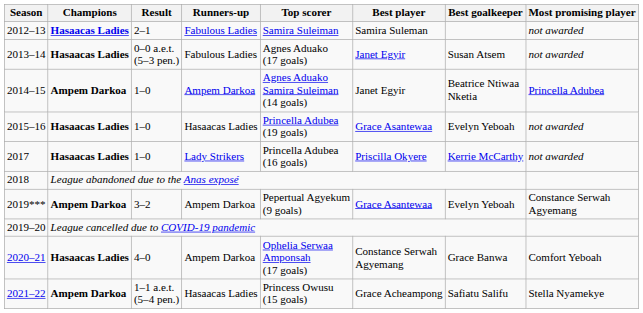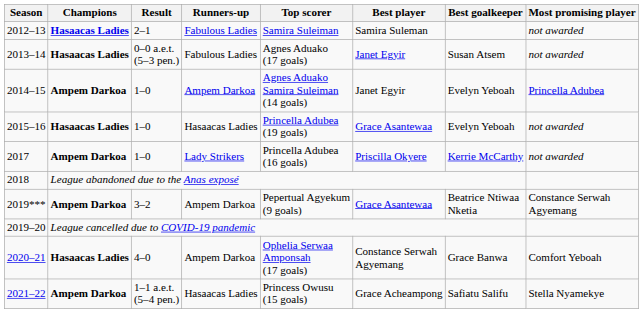 <table class="wikitable">
 <tr>
 <th>Season</th>
 <th>Champions</th>
 <th>Result</th>
 <th>Runners-up</th>
 <th>Top scorer</th>
 <th>Best player</th>
 <th>Best goalkeeper</th>
 <th>Most promising player</th>
 </tr>
 <tr>
 <td>2012–13</td>
 <td><a href='#'><strong>Hasaacas Ladies</strong></a></td>
 <td>2–1</td>
 <td><a href='#'>Fabulous Ladies</a></td>
 <td><a href='#'>Samira Suleiman</a></td>
 <td>Samira Suleman</td>
 <td></td>
 <td><em>not awarded</em></td>
 </tr>
 <tr>
 <td>2013–14</td>
 <td><strong>Hasaacas Ladies</strong></td>
 <td>0–0 a.e.t.<br>(5–3 pen.)</td>
 <td>Fabulous Ladies</td>
 <td>Agnes Aduako<br>(17 goals)</td>
 <td><a href='#'>Janet Egyir</a></td>
 <td>Susan Atsem</td>
 <td><em>not awarded</em></td>
 </tr>
 <tr>
 <td>2014–15</td>
 <td><strong>Ampem Darkoa</strong></td>
 <td>1–0</td>
 <td><a href='#'>Ampem Darkoa</a></td>
 <td><a href='#'>Agnes Aduako</a><br><a href='#'>Samira Suleiman</a><br>(14 goals)</td>
 <td>Janet Egyir</td>
-<td>Beatrice Ntiwaa<br>Nketia</td>
+<td>Evelyn Yeboah</td>
 <td><a href='#'>Princella Adubea</a></td>
 </tr>
 <tr>
 <td>2015–16</td>
 <td><strong>Hasaacas Ladies</strong></td>
 <td>1–0</td>
 <td>Hasaacas Ladies</td>
 <td><a href='#'>Princella Adubea</a><br>(19 goals)</td>
 <td><a href='#'>Grace Asantewaa</a></td>
 <td>Evelyn Yeboah</td>
 <td><em>not awarded</em></td>
 </tr>
 <tr>
 <td>2017</td>
-<td><strong>Hasaacas Ladies</strong></td>
+<td><strong>Ampem Darkoa</strong></td>
 <td>1–0</td>
 <td><a href='#'>Lady Strikers</a></td>
 <td>Princella Adubea<br>(16 goals)</td>
 <td><a href='#'>Priscilla Okyere</a></td>
 <td><a href='#'>Kerrie McCarthy</a></td>
 <td><em>not awarded</em></td>
 </tr>
 <tr>
 <td>2018</td>
 <td colspan="6"><em>League abandoned due to the <a href='#'>Anas exposé</a></em></td>
 <td></td>
 </tr>
 <tr>
 <td>2019***</td>
 <td><strong>Ampem Darkoa</strong></td>
 <td>3–2</td>
 <td>Ampem Darkoa</td>
 <td>Pepertual Agyekum<br>(9 goals)</td>
 <td><a href='#'>Grace Asantewaa</a></td>
-<td>Evelyn Yeboah</td>
+<td>Beatrice Ntiwaa<br>Nketia</td>
 <td>Constance Serwah<br>Agyemang</td>
 </tr>
 <tr>
 <td>2019–20</td>
 <td colspan="6"><em>League cancelled due to <a href='#'>COVID-19 pandemic</a></em></td>
 <td></td>
 </tr>
 <tr>
 <td><a href='#'>2020–21</a></td>
 <td><strong>Hasaacas Ladies</strong></td>
 <td>4–0</td>
 <td>Ampem Darkoa</td>
 <td><a href='#'>Ophelia Serwaa</a><br><a href='#'>Amponsah</a><br>(17 goals)</td>
 <td>Constance Serwah<br>Agyemang</td>
 <td>Grace Banwa</td>
 <td>Comfort Yeboah</td>
 </tr>
 <tr>
 <td><a href='#'>2021–22</a></td>
 <td><strong>Ampem Darkoa</strong></td>
 <td>1–1 a.e.t.<br>(5–4 pen.)</td>
 <td>Hasaacas Ladies</td>
 <td>Princess Owusu<br>(15 goals)</td>
 <td>Grace Acheampong</td>
 <td>Safiatu Salifu</td>
 <td>Stella Nyamekye</td>
 </tr>
 </table>
